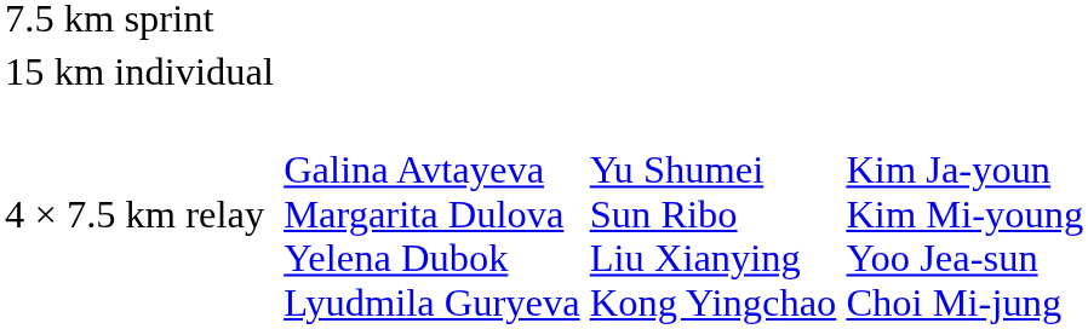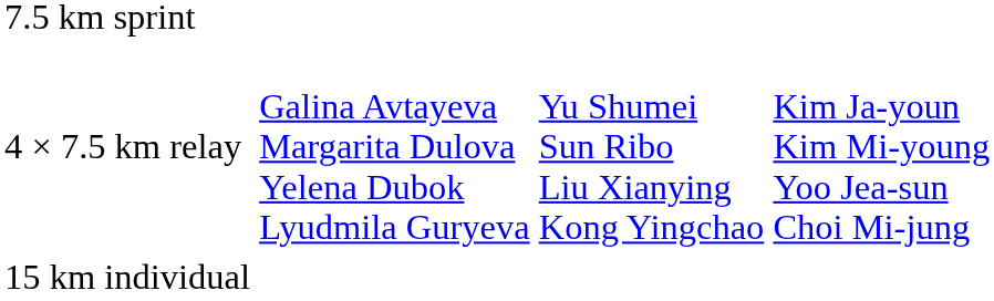 <table>
 <tr>
 <td>7.5 km sprint<br></td>
-<td></td>
-<td></td>
-<td></td>
-</tr>
-<tr>
-<td>15 km individual<br></td>
 <td></td>
 <td></td>
 <td></td>
 </tr>
 <tr>
 <td>4 × 7.5 km relay<br></td>
 <td><br><a href='#'>Galina Avtayeva</a><br><a href='#'>Margarita Dulova</a><br><a href='#'>Yelena Dubok</a><br><a href='#'>Lyudmila Guryeva</a></td>
 <td><br><a href='#'>Yu Shumei</a><br><a href='#'>Sun Ribo</a><br><a href='#'>Liu Xianying</a><br><a href='#'>Kong Yingchao</a></td>
 <td><br><a href='#'>Kim Ja-youn</a><br><a href='#'>Kim Mi-young</a><br><a href='#'>Yoo Jea-sun</a><br><a href='#'>Choi Mi-jung</a></td>
 </tr>
+<tr>
+<td>15 km individual<br></td>
+<td></td>
+<td></td>
+<td></td>
+</tr>
 </table>
